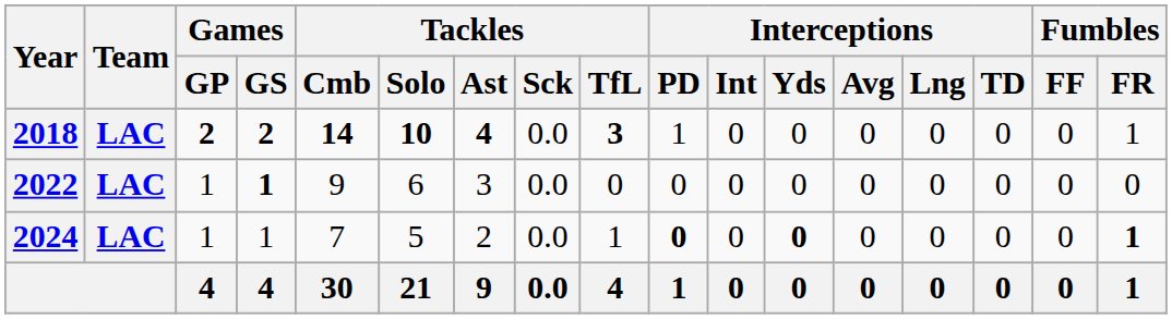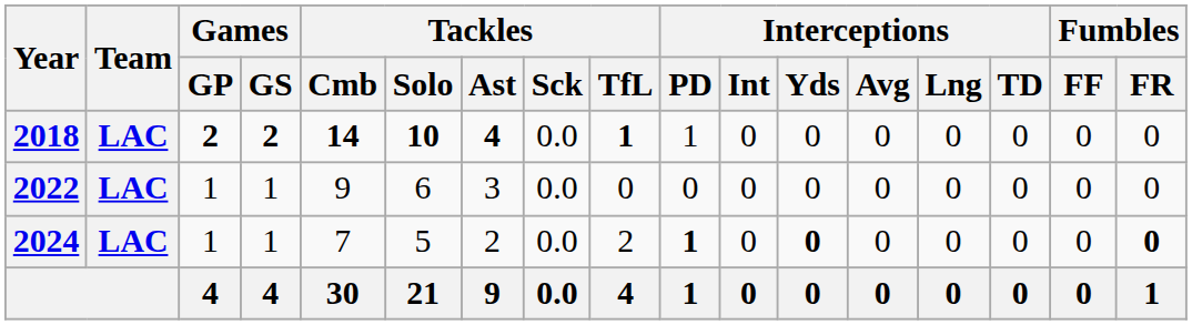 <table class="wikitable" style="text-align:center;">
 <tr>
 <th rowspan="2">Year</th>
 <th rowspan="2">Team</th>
 <th colspan="2">Games</th>
 <th colspan="5">Tackles</th>
 <th colspan="6">Interceptions</th>
 <th colspan="2">Fumbles</th>
 </tr>
 <tr>
 <th>GP</th>
 <th>GS</th>
 <th>Cmb</th>
 <th>Solo</th>
 <th>Ast</th>
 <th>Sck</th>
 <th>TfL</th>
 <th>PD</th>
 <th>Int</th>
 <th>Yds</th>
 <th>Avg</th>
 <th>Lng</th>
 <th>TD</th>
 <th>FF</th>
 <th>FR</th>
 </tr>
 <tr>
 <th><a href='#'>2018</a></th>
 <th><a href='#'>LAC</a></th>
 <td><strong>2</strong></td>
 <td><strong>2</strong></td>
 <td><strong>14</strong></td>
 <td><strong>10</strong></td>
 <td><strong>4</strong></td>
 <td>0.0</td>
-<td><strong>3</strong></td>
+<td><strong>1</strong></td>
 <td>1</td>
 <td>0</td>
 <td>0</td>
 <td>0</td>
 <td>0</td>
 <td>0</td>
 <td>0</td>
-<td>1</td>
+<td>0</td>
 </tr>
 <tr>
 <th><a href='#'>2022</a></th>
 <th><a href='#'>LAC</a></th>
 <td>1</td>
-<td><strong>1</strong></td>
+<td>1</td>
 <td>9</td>
 <td>6</td>
 <td>3</td>
 <td>0.0</td>
 <td>0</td>
 <td>0</td>
 <td>0</td>
 <td>0</td>
 <td>0</td>
 <td>0</td>
 <td>0</td>
 <td>0</td>
 <td>0</td>
 </tr>
 <tr>
 <th><a href='#'>2024</a></th>
 <th><a href='#'>LAC</a></th>
 <td>1</td>
 <td>1</td>
 <td>7</td>
 <td>5</td>
 <td>2</td>
 <td>0.0</td>
-<td>1</td>
-<td><strong>0</strong></td>
+<td>2</td>
+<td><strong>1</strong></td>
 <td>0</td>
 <td><strong>0</strong></td>
 <td>0</td>
 <td>0</td>
 <td>0</td>
 <td>0</td>
-<td><strong>1</strong></td>
+<td><strong>0</strong></td>
 </tr>
 <tr>
 <th colspan="2"></th>
 <th>4</th>
 <th>4</th>
 <th>30</th>
 <th>21</th>
 <th>9</th>
 <th>0.0</th>
 <th>4</th>
 <th>1</th>
 <th>0</th>
 <th>0</th>
 <th>0</th>
 <th>0</th>
 <th>0</th>
 <th>0</th>
 <th>1</th>
 </tr>
 </table>
